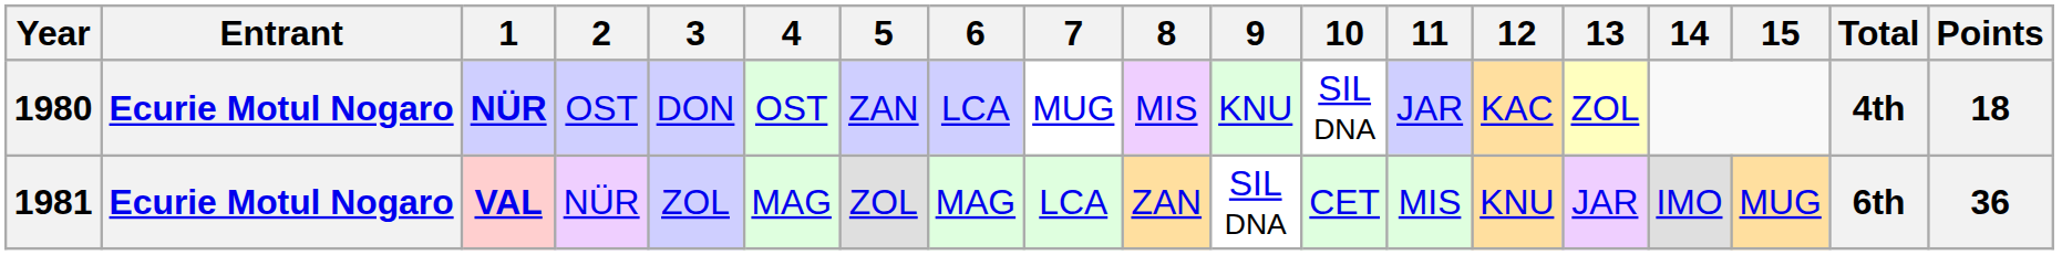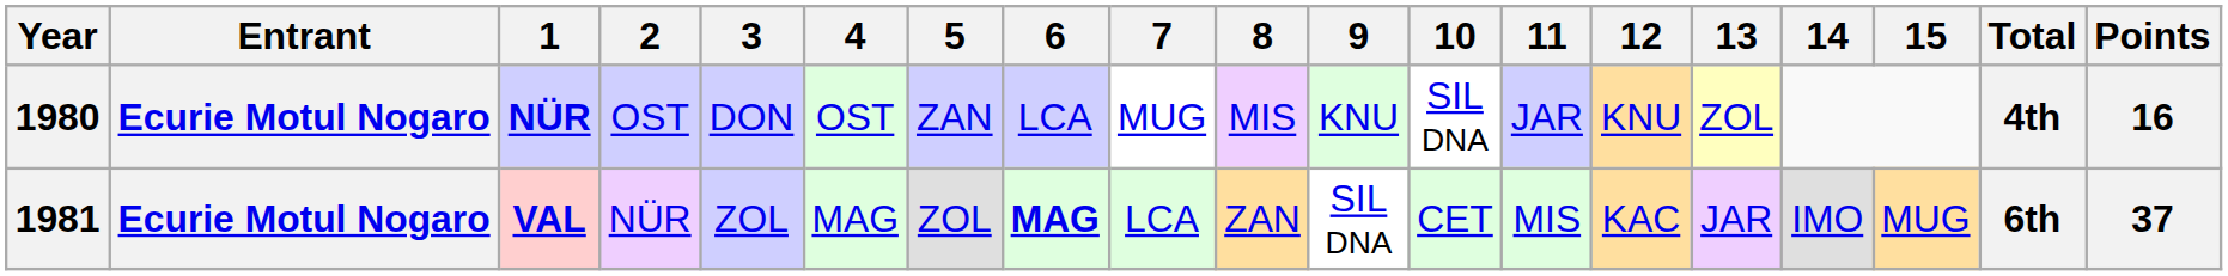 <table class="wikitable" style="text-align:center; font-size:85%">
 <tr>
 <th>Year</th>
 <th>Entrant</th>
 <th>1</th>
 <th>2</th>
 <th>3</th>
 <th>4</th>
 <th>5</th>
 <th>6</th>
 <th>7</th>
 <th>8</th>
 <th>9</th>
 <th>10</th>
 <th>11</th>
 <th>12</th>
 <th>13</th>
 <th>14</th>
 <th>15</th>
 <th>Total</th>
 <th>Points</th>
 </tr>
 <tr>
 <th>1980</th>
 <th nowrap><a href='#'>Ecurie Motul Nogaro</a></th>
 <td style="background:#CFCFFF;"><strong><a href='#'>NÜR</a><br></strong></td>
 <td style="background:#CFCFFF;"><a href='#'>OST</a><br></td>
 <td style="background:#CFCFFF;"><a href='#'>DON</a><br></td>
 <td style="background:#DFFFDF;"><a href='#'>OST</a><br></td>
 <td style="background:#CFCFFF;"><a href='#'>ZAN</a><br></td>
 <td style="background:#CFCFFF;"><a href='#'>LCA</a><br></td>
 <td style="background:#FFFFFF;"><a href='#'>MUG</a></td>
 <td style="background:#EFCFFF;"><a href='#'>MIS</a><br></td>
 <td style="background:#DFFFDF;"><a href='#'>KNU</a><br></td>
 <td style="background:#FFFFFF;"><a href='#'>SIL</a><br><small>DNA</small></td>
 <td style="background:#CFCFFF;"><a href='#'>JAR</a><br></td>
-<td style="background:#ffdf9f;"><a href='#'>KAC</a><br></td>
+<td style="background:#ffdf9f;"><a href='#'>KNU</a><br></td>
 <td style="background:#ffffbf;"><a href='#'>ZOL</a><br></td>
 <td colspan=2></td>
 <th>4th</th>
-<th>18</th>
+<th>16</th>
 </tr>
 <tr>
 <th>1981</th>
 <th nowrap><a href='#'>Ecurie Motul Nogaro</a></th>
 <td style="background:#ffcfcf;"><strong><a href='#'>VAL</a><br></strong></td>
 <td style="background:#EFCFFF;"><a href='#'>NÜR</a><br></td>
 <td style="background:#CFCFFF;"><a href='#'>ZOL</a><br></td>
 <td style="background:#DFFFDF;"><a href='#'>MAG</a><br></td>
 <td style="background:#DFDFDF;"><a href='#'>ZOL</a><br></td>
-<td style="background:#DFFFDF;"><a href='#'>MAG</a><br></td>
+<td style="background:#DFFFDF;"><strong><a href='#'>MAG</a><br></strong></td>
 <td style="background:#DFFFDF;"><a href='#'>LCA</a><br></td>
 <td style="background:#FFDF9F;"><a href='#'>ZAN</a><br></td>
 <td style="background:#FFFFFF;"><a href='#'>SIL</a><br><small>DNA</small></td>
 <td style="background:#DFFFDF;"><a href='#'>CET</a><br></td>
 <td style="background:#DFFFDF;"><a href='#'>MIS</a><br></td>
-<td style="background:#ffdf9f;"><a href='#'>KNU</a><br></td>
+<td style="background:#ffdf9f;"><a href='#'>KAC</a><br></td>
 <td style="background:#EFCFFF;"><a href='#'>JAR</a><br></td>
 <td style="background:#DFDFDF;"><a href='#'>IMO</a><br></td>
 <td style="background:#ffdf9f;"><a href='#'>MUG</a><br></td>
 <th>6th</th>
-<th>36</th>
+<th>37</th>
 </tr>
 </table>
